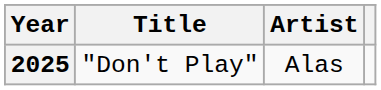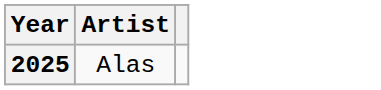 <table class="wikitable plainrowheaders sortable" style="text-align:center">
 <tr>
 <th scope="col">Year</th>
-<th scope="col">Title</th>
 <th scope="col">Artist</th>
 <th class="unsortable"></th>
 </tr>
 <tr>
 <th scope="row" rowspan="1">2025</th>
-<td style="text-align:left">"Don't Play"</td>
 <td>Alas</td>
 <td></td>
 </tr>
 </table>
